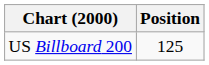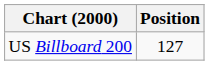 <table class="wikitable" border="1">
 <tr>
 <th>Chart (2000)</th>
 <th>Position</th>
 </tr>
 <tr>
 <td>US <a href='#'><em>Billboard</em> 200</a></td>
-<td align="center">125</td>
+<td align="center">127</td>
 </tr>
 </table>
